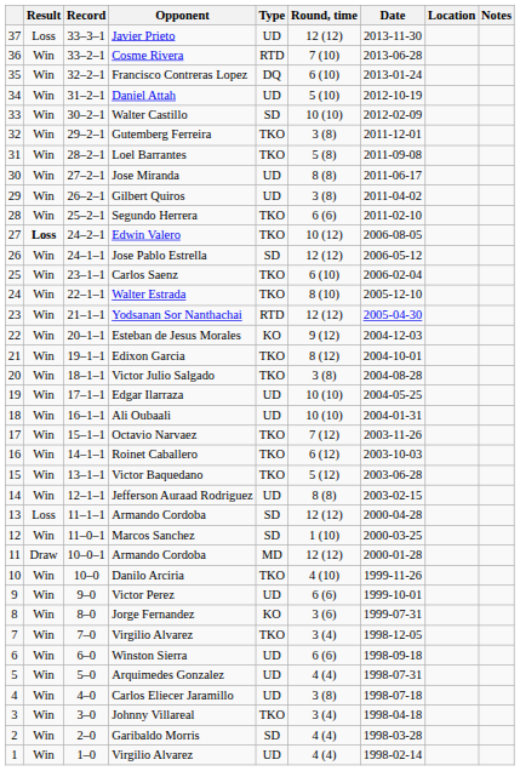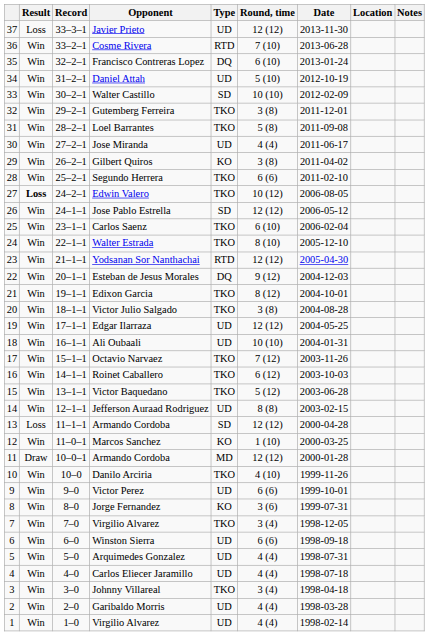 <table class=wikitable style=text-align:center>
 <tr>
 <th></th>
 <th>Result</th>
 <th>Record</th>
 <th>Opponent</th>
 <th>Type</th>
 <th>Round, time</th>
 <th>Date</th>
 <th>Location</th>
 <th>Notes</th>
 </tr>
 <tr>
 <td>37</td>
 <td>Loss</td>
 <td>33–3–1</td>
 <td align=left><a href='#'>Javier Prieto</a></td>
 <td>UD</td>
 <td>12 (12)</td>
 <td>2013-11-30</td>
 <td align=left></td>
 <td align=left></td>
 </tr>
 <tr>
 <td>36</td>
 <td>Win</td>
 <td>33–2–1</td>
 <td align=left><a href='#'>Cosme Rivera</a></td>
 <td>RTD</td>
 <td>7 (10)</td>
 <td>2013-06-28</td>
 <td align=left></td>
 <td align=left></td>
 </tr>
 <tr>
 <td>35</td>
 <td>Win</td>
 <td>32–2–1</td>
 <td align=left>Francisco Contreras Lopez</td>
 <td>DQ</td>
 <td>6 (10)</td>
 <td>2013-01-24</td>
 <td align=left></td>
 <td align=left></td>
 </tr>
 <tr>
 <td>34</td>
 <td>Win</td>
 <td>31–2–1</td>
 <td align=left><a href='#'>Daniel Attah</a></td>
 <td>UD</td>
 <td>5 (10)</td>
 <td>2012-10-19</td>
 <td align=left></td>
 <td align=left></td>
 </tr>
 <tr>
 <td>33</td>
 <td>Win</td>
 <td>30–2–1</td>
 <td align=left>Walter Castillo</td>
 <td>SD</td>
 <td>10 (10)</td>
 <td>2012-02-09</td>
 <td align=left></td>
 <td align=left></td>
 </tr>
 <tr>
 <td>32</td>
 <td>Win</td>
 <td>29–2–1</td>
 <td align=left>Gutemberg Ferreira</td>
 <td>TKO</td>
 <td>3 (8)</td>
 <td>2011-12-01</td>
 <td align=left></td>
 <td align=left></td>
 </tr>
 <tr>
 <td>31</td>
 <td>Win</td>
 <td>28–2–1</td>
 <td align=left>Loel Barrantes</td>
 <td>TKO</td>
 <td>5 (8)</td>
 <td>2011-09-08</td>
 <td align=left></td>
 <td align=left></td>
 </tr>
 <tr>
 <td>30</td>
 <td>Win</td>
 <td>27–2–1</td>
 <td align=left>Jose Miranda</td>
 <td>UD</td>
-<td>8 (8)</td>
+<td>4 (4)</td>
 <td>2011-06-17</td>
 <td align=left></td>
 <td align=left></td>
 </tr>
 <tr>
 <td>29</td>
 <td>Win</td>
 <td>26–2–1</td>
 <td align=left>Gilbert Quiros</td>
-<td>UD</td>
+<td>KO</td>
 <td>3 (8)</td>
 <td>2011-04-02</td>
 <td align=left></td>
 <td align=left></td>
 </tr>
 <tr>
 <td>28</td>
 <td>Win</td>
 <td>25–2–1</td>
 <td align=left>Segundo Herrera</td>
 <td>TKO</td>
 <td>6 (6)</td>
 <td>2011-02-10</td>
 <td align=left></td>
 <td align=left></td>
 </tr>
 <tr>
 <td>27</td>
 <td><strong>Loss</strong></td>
 <td>24–2–1</td>
 <td align=left><a href='#'>Edwin Valero</a></td>
 <td>TKO</td>
 <td>10 (12)</td>
 <td>2006-08-05</td>
 <td align=left></td>
 <td align=left></td>
 </tr>
 <tr>
 <td>26</td>
 <td>Win</td>
 <td>24–1–1</td>
 <td align=left>Jose Pablo Estrella</td>
 <td>SD</td>
 <td>12 (12)</td>
 <td>2006-05-12</td>
 <td align=left></td>
 <td align=left></td>
 </tr>
 <tr>
 <td>25</td>
 <td>Win</td>
 <td>23–1–1</td>
 <td align=left>Carlos Saenz</td>
 <td>TKO</td>
 <td>6 (10)</td>
 <td>2006-02-04</td>
 <td align=left></td>
 <td align=left></td>
 </tr>
 <tr>
 <td>24</td>
 <td>Win</td>
 <td>22–1–1</td>
 <td align=left><a href='#'>Walter Estrada</a></td>
 <td>TKO</td>
 <td>8 (10)</td>
 <td>2005-12-10</td>
 <td align=left></td>
 <td align=left></td>
 </tr>
 <tr>
 <td>23</td>
 <td>Win</td>
 <td>21–1–1</td>
 <td align=left><a href='#'>Yodsanan Sor Nanthachai</a></td>
 <td>RTD</td>
 <td>12 (12)</td>
 <td><a href='#'>2005-04-30</a></td>
 <td align=left></td>
 <td align=left></td>
 </tr>
 <tr>
 <td>22</td>
 <td>Win</td>
 <td>20–1–1</td>
 <td align=left>Esteban de Jesus Morales</td>
-<td>KO</td>
+<td>DQ</td>
 <td>9 (12)</td>
 <td>2004-12-03</td>
 <td align=left></td>
 <td align=left></td>
 </tr>
 <tr>
 <td>21</td>
 <td>Win</td>
 <td>19–1–1</td>
 <td align=left>Edixon Garcia</td>
 <td>TKO</td>
 <td>8 (12)</td>
 <td>2004-10-01</td>
 <td align=left></td>
 <td align=left></td>
 </tr>
 <tr>
 <td>20</td>
 <td>Win</td>
 <td>18–1–1</td>
 <td align=left>Victor Julio Salgado</td>
 <td>TKO</td>
 <td>3 (8)</td>
 <td>2004-08-28</td>
 <td align=left></td>
 <td align=left></td>
 </tr>
 <tr>
 <td>19</td>
 <td>Win</td>
 <td>17–1–1</td>
 <td align=left>Edgar Ilarraza</td>
 <td>UD</td>
-<td>10 (10)</td>
+<td>12 (12)</td>
 <td>2004-05-25</td>
 <td align=left></td>
 <td align=left></td>
 </tr>
 <tr>
 <td>18</td>
 <td>Win</td>
 <td>16–1–1</td>
 <td align=left>Ali Oubaali</td>
 <td>UD</td>
 <td>10 (10)</td>
 <td>2004-01-31</td>
 <td align=left></td>
 <td align=left></td>
 </tr>
 <tr>
 <td>17</td>
 <td>Win</td>
 <td>15–1–1</td>
 <td align=left>Octavio Narvaez</td>
 <td>TKO</td>
 <td>7 (12)</td>
 <td>2003-11-26</td>
 <td align=left></td>
 <td align=left></td>
 </tr>
 <tr>
 <td>16</td>
 <td>Win</td>
 <td>14–1–1</td>
 <td align=left>Roinet Caballero</td>
 <td>TKO</td>
 <td>6 (12)</td>
 <td>2003-10-03</td>
 <td align=left></td>
 <td align=left></td>
 </tr>
 <tr>
 <td>15</td>
 <td>Win</td>
 <td>13–1–1</td>
 <td align=left>Victor Baquedano</td>
 <td>TKO</td>
 <td>5 (12)</td>
 <td>2003-06-28</td>
 <td align=left></td>
 <td align=left></td>
 </tr>
 <tr>
 <td>14</td>
 <td>Win</td>
 <td>12–1–1</td>
 <td align=left>Jefferson Auraad Rodriguez</td>
 <td>UD</td>
 <td>8 (8)</td>
 <td>2003-02-15</td>
 <td align=left></td>
 <td align=left></td>
 </tr>
 <tr>
 <td>13</td>
 <td>Loss</td>
 <td>11–1–1</td>
 <td align=left>Armando Cordoba</td>
 <td>SD</td>
 <td>12 (12)</td>
 <td>2000-04-28</td>
 <td align=left></td>
 <td align=left></td>
 </tr>
 <tr>
 <td>12</td>
 <td>Win</td>
 <td>11–0–1</td>
 <td align=left>Marcos Sanchez</td>
-<td>SD</td>
+<td>KO</td>
 <td>1 (10)</td>
 <td>2000-03-25</td>
 <td align=left></td>
 <td align=left></td>
 </tr>
 <tr>
 <td>11</td>
 <td>Draw</td>
 <td>10–0–1</td>
 <td align=left>Armando Cordoba</td>
 <td>MD</td>
 <td>12 (12)</td>
 <td>2000-01-28</td>
 <td align=left></td>
 <td align=left></td>
 </tr>
 <tr>
 <td>10</td>
 <td>Win</td>
 <td>10–0</td>
 <td align=left>Danilo Arciria</td>
 <td>TKO</td>
 <td>4 (10)</td>
 <td>1999-11-26</td>
 <td align=left></td>
 <td align=left></td>
 </tr>
 <tr>
 <td>9</td>
 <td>Win</td>
 <td>9–0</td>
 <td align=left>Victor Perez</td>
 <td>UD</td>
 <td>6 (6)</td>
 <td>1999-10-01</td>
 <td align=left></td>
 <td align=left></td>
 </tr>
 <tr>
 <td>8</td>
 <td>Win</td>
 <td>8–0</td>
 <td align=left>Jorge Fernandez</td>
 <td>KO</td>
 <td>3 (6)</td>
 <td>1999-07-31</td>
 <td align=left></td>
 <td align=left></td>
 </tr>
 <tr>
 <td>7</td>
 <td>Win</td>
 <td>7–0</td>
 <td align=left>Virgilio Alvarez</td>
 <td>TKO</td>
 <td>3 (4)</td>
 <td>1998-12-05</td>
 <td align=left></td>
 <td align=left></td>
 </tr>
 <tr>
 <td>6</td>
 <td>Win</td>
 <td>6–0</td>
 <td align=left>Winston Sierra</td>
 <td>UD</td>
 <td>6 (6)</td>
 <td>1998-09-18</td>
 <td align=left></td>
 <td align=left></td>
 </tr>
 <tr>
 <td>5</td>
 <td>Win</td>
 <td>5–0</td>
 <td align=left>Arquimedes Gonzalez</td>
 <td>UD</td>
 <td>4 (4)</td>
 <td>1998-07-31</td>
 <td align=left></td>
 <td align=left></td>
 </tr>
 <tr>
 <td>4</td>
 <td>Win</td>
 <td>4–0</td>
 <td align=left>Carlos Eliecer Jaramillo</td>
 <td>UD</td>
-<td>3 (8)</td>
+<td>4 (4)</td>
 <td>1998-07-18</td>
 <td align=left></td>
 <td align=left></td>
 </tr>
 <tr>
 <td>3</td>
 <td>Win</td>
 <td>3–0</td>
 <td align=left>Johnny Villareal</td>
 <td>TKO</td>
 <td>3 (4)</td>
 <td>1998-04-18</td>
 <td align=left></td>
 <td align=left></td>
 </tr>
 <tr>
 <td>2</td>
 <td>Win</td>
 <td>2–0</td>
 <td align=left>Garibaldo Morris</td>
-<td>SD</td>
+<td>UD</td>
 <td>4 (4)</td>
 <td>1998-03-28</td>
 <td align=left></td>
 <td align=left></td>
 </tr>
 <tr>
 <td>1</td>
 <td>Win</td>
 <td>1–0</td>
 <td align=left>Virgilio Alvarez</td>
 <td>UD</td>
 <td>4 (4)</td>
 <td>1998-02-14</td>
 <td align=left></td>
 <td align=left></td>
 </tr>
 </table>
